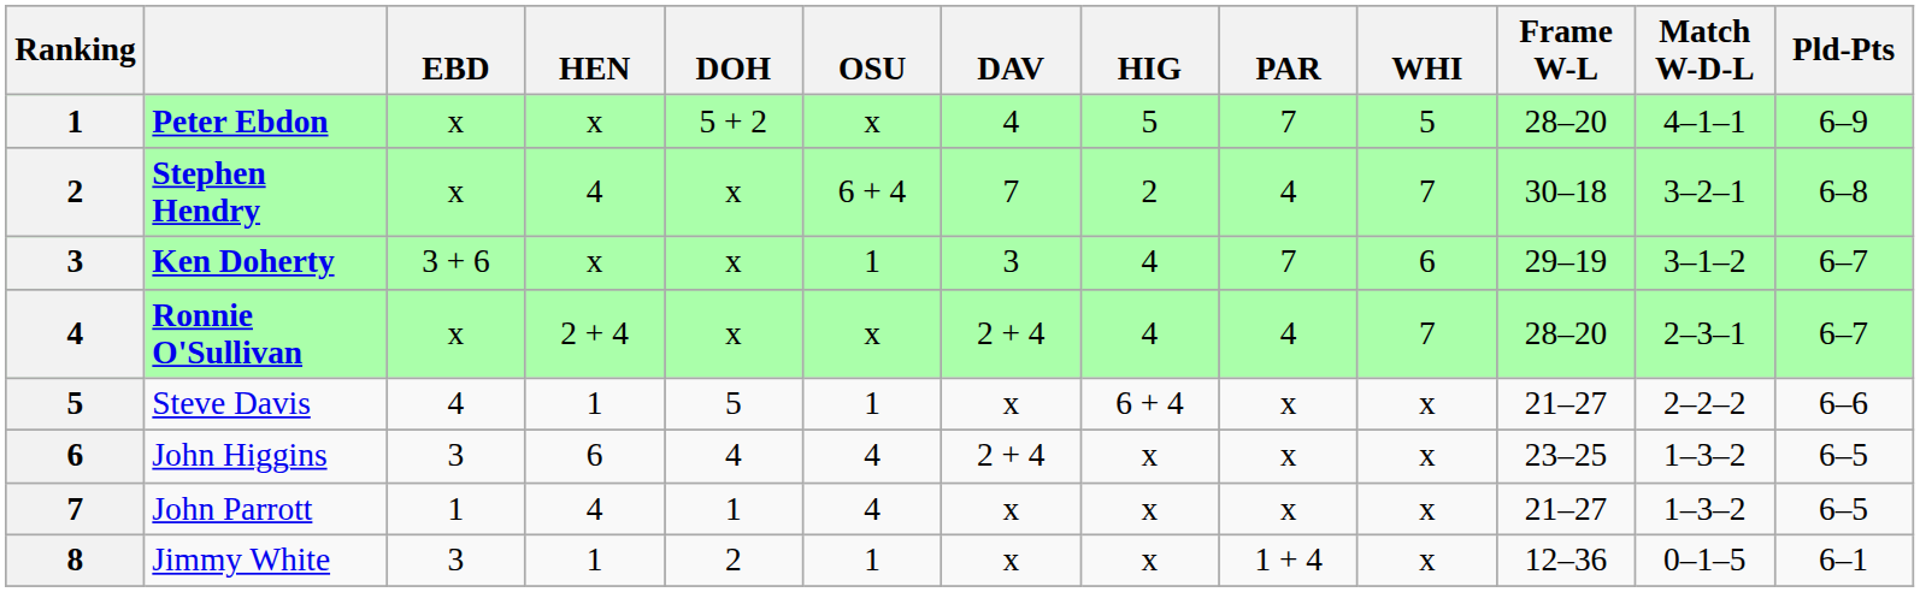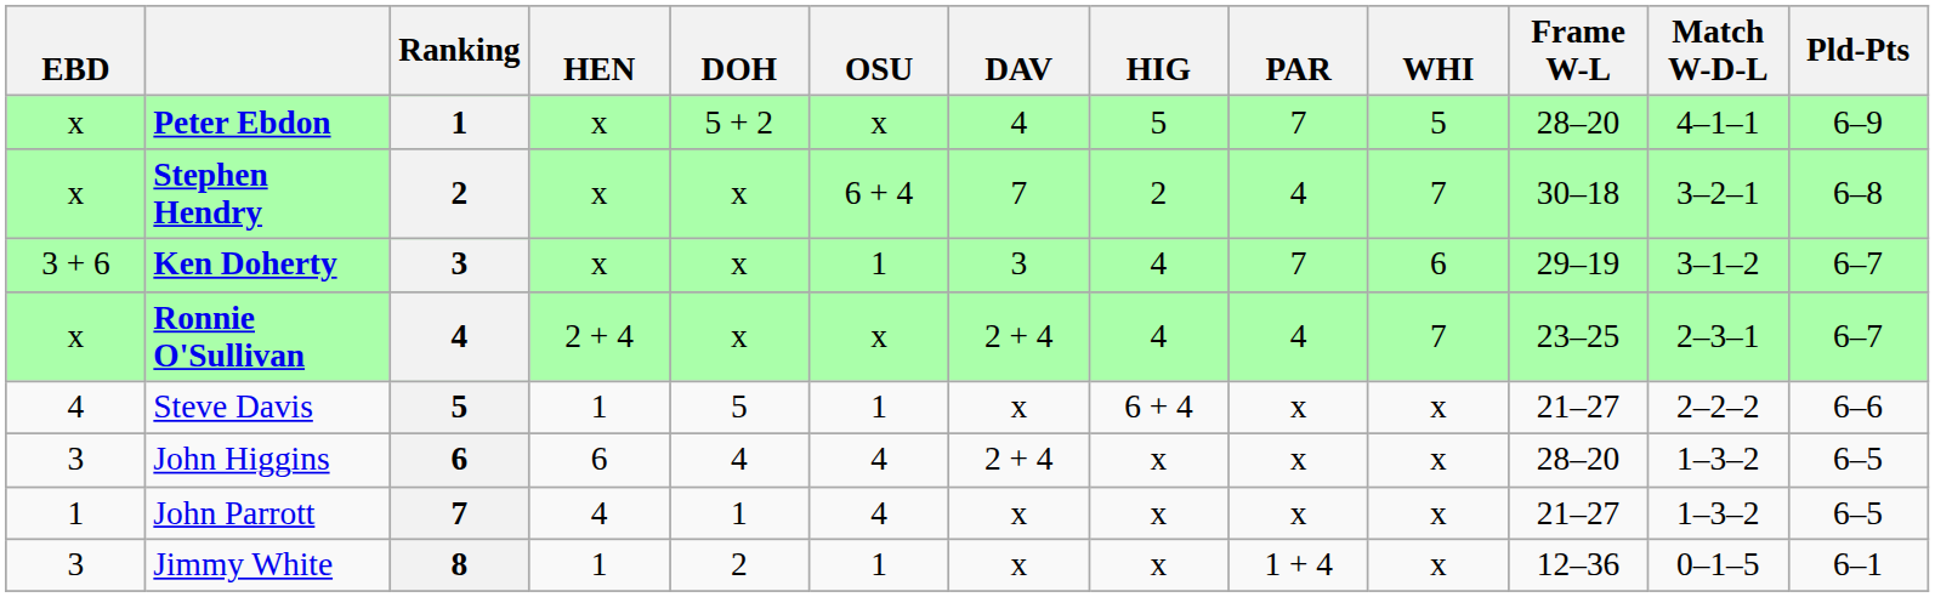 <table class="wikitable" style="text-align:center">
 <tr>
+<th width=60><br> EBD</th>
+<th class="unsortable" width=110></th>
 <th width=60>Ranking</th>
-<th class="unsortable" width=110></th>
-<th width=60><br> EBD</th>
 <th width=60><br> HEN</th>
 <th width=60><br> DOH</th>
 <th width=60><br> OSU</th>
 <th width=60><br> DAV</th>
 <th width=60><br> HIG</th>
 <th width=60><br> PAR</th>
 <th width=60><br> WHI</th>
 <th width=60>Frame<br>W-L</th>
 <th width=60>Match<br>W-D-L</th>
 <th width=60>Pld-Pts</th>
 </tr>
 <tr style="background:#aaffaa;">
+<td>x</td>
+<td align="left"><strong><a href='#'>Peter Ebdon</a></strong></td>
 <th>1</th>
-<td align="left"><strong><a href='#'>Peter Ebdon</a></strong></td>
-<td>x</td>
 <td>x</td>
 <td>5 + 2</td>
 <td>x</td>
 <td>4</td>
 <td>5</td>
 <td>7</td>
 <td>5</td>
 <td>28–20</td>
 <td>4–1–1</td>
 <td>6–9</td>
 </tr>
 <tr style="background:#aaffaa;">
+<td>x</td>
+<td align="left"><strong><a href='#'>Stephen Hendry</a></strong></td>
 <th>2</th>
-<td align="left"><strong><a href='#'>Stephen Hendry</a></strong></td>
 <td>x</td>
-<td>4</td>
 <td>x</td>
 <td>6 + 4</td>
 <td>7</td>
 <td>2</td>
 <td>4</td>
 <td>7</td>
 <td>30–18</td>
 <td>3–2–1</td>
 <td>6–8</td>
 </tr>
 <tr style="background:#aaffaa;">
+<td>3 + 6</td>
+<td align="left"><strong><a href='#'>Ken Doherty</a></strong></td>
 <th>3</th>
-<td align="left"><strong><a href='#'>Ken Doherty</a></strong></td>
-<td>3 + 6</td>
 <td>x</td>
 <td>x</td>
 <td>1</td>
 <td>3</td>
 <td>4</td>
 <td>7</td>
 <td>6</td>
 <td>29–19</td>
 <td>3–1–2</td>
 <td>6–7</td>
 </tr>
 <tr style="background:#aaffaa;">
+<td>x</td>
+<td align="left"><strong><a href='#'>Ronnie O'Sullivan</a></strong></td>
 <th>4</th>
-<td align="left"><strong><a href='#'>Ronnie O'Sullivan</a></strong></td>
-<td>x</td>
 <td>2 + 4</td>
 <td>x</td>
 <td>x</td>
 <td>2 + 4</td>
 <td>4</td>
 <td>4</td>
 <td>7</td>
-<td>28–20</td>
+<td>23–25</td>
 <td>2–3–1</td>
 <td>6–7</td>
 </tr>
 <tr>
+<td>4</td>
+<td align="left"><a href='#'>Steve Davis</a></td>
 <th>5</th>
-<td align="left"><a href='#'>Steve Davis</a></td>
-<td>4</td>
 <td>1</td>
 <td>5</td>
 <td>1</td>
 <td>x</td>
 <td>6 + 4</td>
 <td>x</td>
 <td>x</td>
 <td>21–27</td>
 <td>2–2–2</td>
 <td>6–6</td>
 </tr>
 <tr>
+<td>3</td>
+<td align="left"><a href='#'>John Higgins</a></td>
 <th>6</th>
-<td align="left"><a href='#'>John Higgins</a></td>
-<td>3</td>
 <td>6</td>
 <td>4</td>
 <td>4</td>
 <td>2 + 4</td>
 <td>x</td>
 <td>x</td>
 <td>x</td>
-<td>23–25</td>
+<td>28–20</td>
 <td>1–3–2</td>
 <td>6–5</td>
 </tr>
 <tr>
+<td>1</td>
+<td align="left"><a href='#'>John Parrott</a></td>
 <th>7</th>
-<td align="left"><a href='#'>John Parrott</a></td>
-<td>1</td>
 <td>4</td>
 <td>1</td>
 <td>4</td>
 <td>x</td>
 <td>x</td>
 <td>x</td>
 <td>x</td>
 <td>21–27</td>
 <td>1–3–2</td>
 <td>6–5</td>
 </tr>
 <tr>
+<td>3</td>
+<td align="left"><a href='#'>Jimmy White</a></td>
 <th>8</th>
-<td align="left"><a href='#'>Jimmy White</a></td>
-<td>3</td>
 <td>1</td>
 <td>2</td>
 <td>1</td>
 <td>x</td>
 <td>x</td>
 <td>1 + 4</td>
 <td>x</td>
 <td>12–36</td>
 <td>0–1–5</td>
 <td>6–1</td>
 </tr>
 </table>
